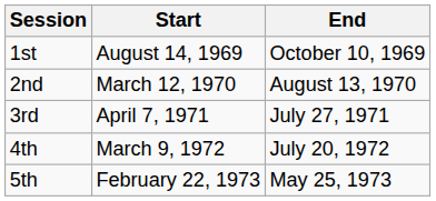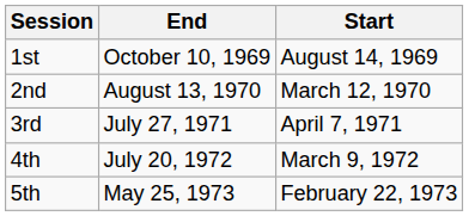 <table class="wikitable">
 <tr>
 <th>Session</th>
+<th>End</th>
 <th>Start</th>
-<th>End</th>
 </tr>
 <tr>
 <td>1st</td>
+<td>October 10, 1969</td>
 <td>August 14, 1969</td>
-<td>October 10, 1969</td>
 </tr>
 <tr>
 <td>2nd</td>
+<td>August 13, 1970</td>
 <td>March 12, 1970</td>
-<td>August 13, 1970</td>
 </tr>
 <tr>
 <td>3rd</td>
+<td>July 27, 1971</td>
 <td>April 7, 1971</td>
-<td>July 27, 1971</td>
 </tr>
 <tr>
 <td>4th</td>
+<td>July 20, 1972</td>
 <td>March 9, 1972</td>
-<td>July 20, 1972</td>
 </tr>
 <tr>
 <td>5th</td>
+<td>May 25, 1973</td>
 <td>February 22, 1973</td>
-<td>May 25, 1973</td>
 </tr>
 </table>
